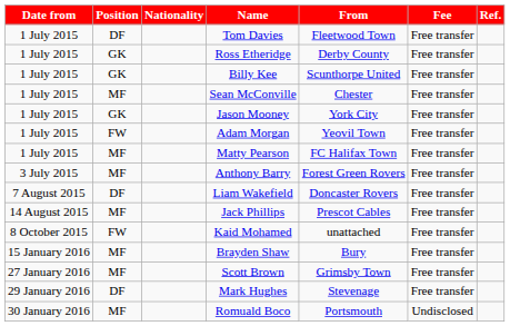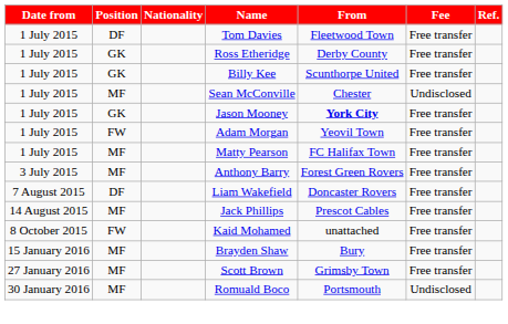 <table class="wikitable" style="text-align:center;">
 <tr>
 <th style="background:#FF0000; color:#FFFFFF;">Date from</th>
 <th style="background:#FF0000; color:#FFFFFF;">Position</th>
 <th style="background:#FF0000; color:#FFFFFF;">Nationality</th>
 <th style="background:#FF0000; color:#FFFFFF;">Name</th>
 <th style="background:#FF0000; color:#FFFFFF;">From</th>
 <th style="background:#FF0000; color:#FFFFFF;">Fee</th>
 <th style="background:#FF0000; color:#FFFFFF;">Ref.</th>
 </tr>
 <tr>
 <td>1 July 2015</td>
 <td>DF</td>
 <td></td>
 <td><a href='#'>Tom Davies</a></td>
 <td><a href='#'>Fleetwood Town</a></td>
 <td>Free transfer</td>
 <td></td>
 </tr>
 <tr>
 <td>1 July 2015</td>
 <td>GK</td>
 <td></td>
 <td><a href='#'>Ross Etheridge</a></td>
 <td><a href='#'>Derby County</a></td>
 <td>Free transfer</td>
 <td></td>
 </tr>
 <tr>
 <td>1 July 2015</td>
 <td>GK</td>
 <td></td>
 <td><a href='#'>Billy Kee</a></td>
 <td><a href='#'>Scunthorpe United</a></td>
 <td>Free transfer</td>
 <td></td>
 </tr>
 <tr>
 <td>1 July 2015</td>
 <td>MF</td>
 <td></td>
 <td><a href='#'>Sean McConville</a></td>
 <td><a href='#'>Chester</a></td>
-<td>Free transfer</td>
+<td>Undisclosed</td>
 <td></td>
 </tr>
 <tr>
 <td>1 July 2015</td>
 <td>GK</td>
 <td></td>
 <td><a href='#'>Jason Mooney</a></td>
-<td><a href='#'>York City</a></td>
+<td><strong><a href='#'>York City</a></strong></td>
 <td>Free transfer</td>
 <td></td>
 </tr>
 <tr>
 <td>1 July 2015</td>
 <td>FW</td>
 <td></td>
 <td><a href='#'>Adam Morgan</a></td>
 <td><a href='#'>Yeovil Town</a></td>
 <td>Free transfer</td>
 <td></td>
 </tr>
 <tr>
 <td>1 July 2015</td>
 <td>MF</td>
 <td></td>
 <td><a href='#'>Matty Pearson</a></td>
 <td><a href='#'>FC Halifax Town</a></td>
 <td>Free transfer</td>
 <td></td>
 </tr>
 <tr>
 <td>3 July 2015</td>
 <td>MF</td>
 <td></td>
 <td><a href='#'>Anthony Barry</a></td>
 <td><a href='#'>Forest Green Rovers</a></td>
 <td>Free transfer</td>
 <td></td>
 </tr>
 <tr>
 <td>7 August 2015</td>
 <td>DF</td>
 <td></td>
 <td><a href='#'>Liam Wakefield</a></td>
 <td><a href='#'>Doncaster Rovers</a></td>
 <td>Free transfer</td>
 <td></td>
 </tr>
 <tr>
 <td>14 August 2015</td>
 <td>MF</td>
 <td></td>
 <td><a href='#'>Jack Phillips</a></td>
 <td><a href='#'>Prescot Cables</a></td>
 <td>Free transfer</td>
 <td></td>
 </tr>
 <tr>
 <td>8 October 2015</td>
 <td>FW</td>
 <td></td>
 <td><a href='#'>Kaid Mohamed</a></td>
 <td>unattached</td>
 <td>Free transfer</td>
 <td></td>
 </tr>
 <tr>
 <td>15 January 2016</td>
 <td>MF</td>
 <td></td>
 <td><a href='#'>Brayden Shaw</a></td>
 <td><a href='#'>Bury</a></td>
 <td>Free transfer</td>
 <td></td>
 </tr>
 <tr>
 <td>27 January 2016</td>
 <td>MF</td>
 <td></td>
 <td><a href='#'>Scott Brown</a></td>
 <td><a href='#'>Grimsby Town</a></td>
 <td>Free transfer</td>
 <td></td>
 </tr>
 <tr>
-<td>29 January 2016</td>
-<td>DF</td>
-<td></td>
-<td><a href='#'>Mark Hughes</a></td>
-<td><a href='#'>Stevenage</a></td>
-<td>Free transfer</td>
-<td></td>
-</tr>
-<tr>
 <td>30 January 2016</td>
 <td>MF</td>
 <td></td>
 <td><a href='#'>Romuald Boco</a></td>
 <td><a href='#'>Portsmouth</a></td>
 <td>Undisclosed</td>
 <td></td>
 </tr>
 </table>
